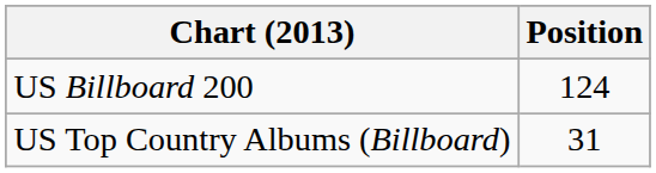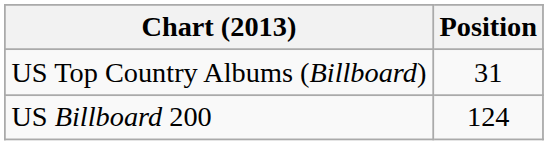 <table class="wikitable">
 <tr>
 <th>Chart (2013)</th>
 <th>Position</th>
 </tr>
 <tr>
+<td>US Top Country Albums (<em>Billboard</em>)</td>
+<td style="text-align:center;">31</td>
+</tr>
+<tr>
 <td>US <em>Billboard</em> 200</td>
 <td style="text-align:center;">124</td>
 </tr>
-<tr>
-<td>US Top Country Albums (<em>Billboard</em>)</td>
-<td style="text-align:center;">31</td>
-</tr>
 </table>
